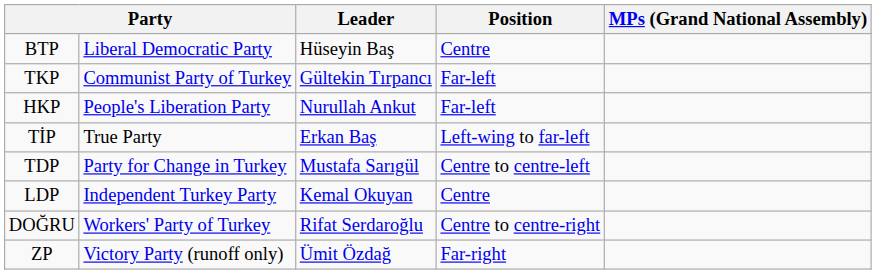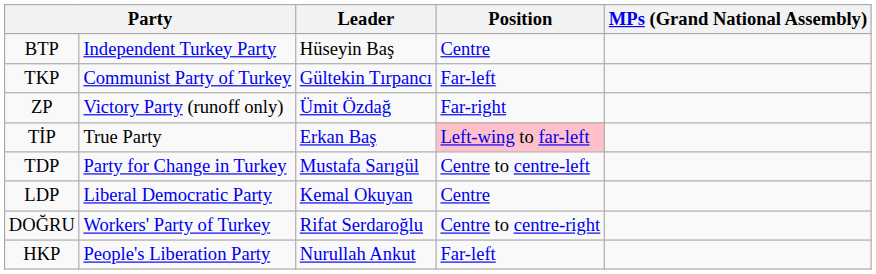 <table class="wikitable">
 <tr>
 <th colspan="2">Party</th>
 <th>Leader</th>
 <th>Position</th>
 <th><a href='#'>MPs</a> (Grand National Assembly)</th>
 </tr>
 <tr>
 <td align="center">BTP</td>
-<td><a href='#'>Liberal Democratic Party</a></td>
+<td><a href='#'>Independent Turkey Party</a></td>
 <td>Hüseyin Baş</td>
 <td><a href='#'>Centre</a></td>
 <td></td>
 </tr>
 <tr>
 <td align="center">TKP</td>
 <td><a href='#'>Communist Party of Turkey</a></td>
 <td><a href='#'>Gültekin Tırpancı</a></td>
 <td><a href='#'>Far-left</a></td>
 <td></td>
 </tr>
 <tr>
-<td align="center">HKP</td>
-<td><a href='#'>People's Liberation Party</a></td>
-<td><a href='#'>Nurullah Ankut</a></td>
-<td><a href='#'>Far-left</a></td>
+<td align="center">ZP</td>
+<td><a href='#'>Victory Party</a> (runoff only)</td>
+<td><a href='#'>Ümit Özdağ</a></td>
+<td><a href='#'>Far-right</a></td>
 <td></td>
 </tr>
 <tr>
 <td align="center">TİP</td>
 <td>True Party</td>
 <td><a href='#'>Erkan Baş</a></td>
-<td><a href='#'>Left-wing</a> to <a href='#'>far-left</a></td>
+<td style="background: pink;"><a href='#'>Left-wing</a> to <a href='#'>far-left</a></td>
 <td></td>
 </tr>
 <tr>
 <td align="center">TDP</td>
 <td><a href='#'>Party for Change in Turkey</a></td>
 <td><a href='#'>Mustafa Sarıgül</a></td>
 <td><a href='#'>Centre</a> to <a href='#'>centre-left</a></td>
 <td></td>
 </tr>
 <tr>
 <td align="center">LDP</td>
-<td><a href='#'>Independent Turkey Party</a></td>
+<td><a href='#'>Liberal Democratic Party</a></td>
 <td><a href='#'>Kemal Okuyan</a></td>
 <td><a href='#'>Centre</a></td>
 <td></td>
 </tr>
 <tr>
 <td align="center">DOĞRU</td>
 <td><a href='#'>Workers' Party of Turkey</a></td>
 <td><a href='#'>Rifat Serdaroğlu</a></td>
 <td><a href='#'>Centre</a> to <a href='#'>centre-right</a></td>
 <td></td>
 </tr>
 <tr>
-<td align="center">ZP</td>
-<td><a href='#'>Victory Party</a> (runoff only)</td>
-<td><a href='#'>Ümit Özdağ</a></td>
-<td><a href='#'>Far-right</a></td>
+<td align="center">HKP</td>
+<td><a href='#'>People's Liberation Party</a></td>
+<td><a href='#'>Nurullah Ankut</a></td>
+<td><a href='#'>Far-left</a></td>
 <td></td>
 </tr>
 </table>
